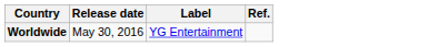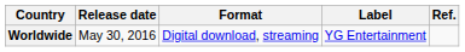 <table class="wikitable plainrowheaders">
 <tr>
 <th style="text-align:center;">Country</th>
 <th style="text-align:center;">Release date</th>
+<th style="text-align:center;">Format</th>
 <th style="text-align:center;">Label</th>
 <th>Ref.</th>
 </tr>
 <tr>
 <th scope="row">Worldwide</th>
 <td style="text-align:center;">May 30, 2016</td>
+<td><a href='#'>Digital download</a>, <a href='#'>streaming</a></td>
 <td><a href='#'>YG Entertainment</a></td>
 <td></td>
 </tr>
 </table>
